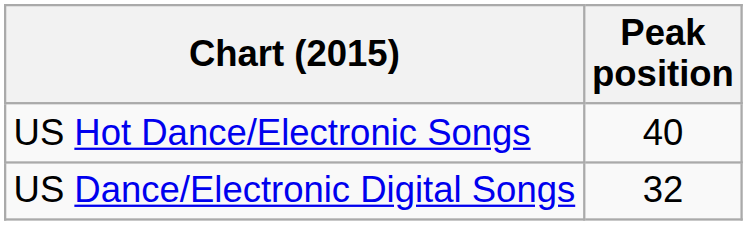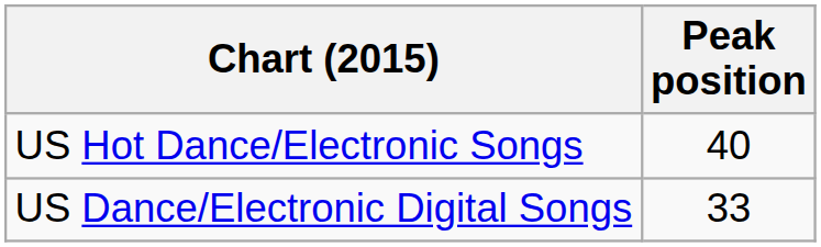 <table class="wikitable">
 <tr>
 <th>Chart (2015)</th>
 <th>Peak<br>position</th>
 </tr>
 <tr>
 <td>US <a href='#'>Hot Dance/Electronic Songs</a></td>
 <td align="center">40</td>
 </tr>
 <tr>
 <td>US <a href='#'>Dance/Electronic Digital Songs</a></td>
-<td align="center">32</td>
+<td align="center">33</td>
 </tr>
 </table>
